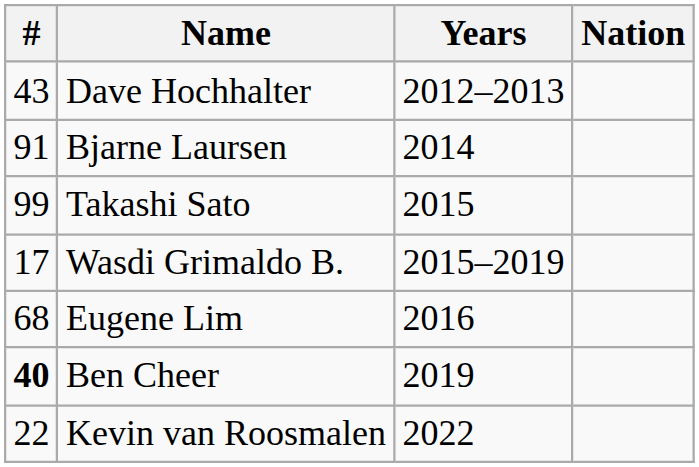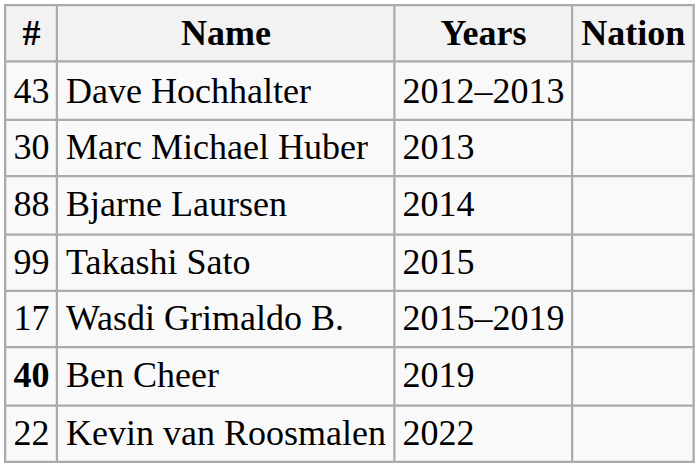 <table class="wikitable sortable">
 <tr>
 <th>#</th>
 <th>Name</th>
 <th>Years</th>
 <th>Nation</th>
 </tr>
 <tr>
 <td>43</td>
 <td>Dave Hochhalter</td>
 <td>2012–2013</td>
 <td></td>
 </tr>
 <tr>
-<td>91</td>
+<td>30</td>
+<td>Marc Michael Huber</td>
+<td>2013</td>
+<td></td>
+</tr>
+<tr>
+<td>88</td>
 <td>Bjarne Laursen</td>
 <td>2014</td>
 <td></td>
 </tr>
 <tr>
 <td>99</td>
 <td>Takashi Sato</td>
 <td>2015</td>
 <td></td>
 </tr>
 <tr>
 <td>17</td>
 <td>Wasdi Grimaldo B.</td>
 <td>2015–2019</td>
 <td></td>
 </tr>
 <tr>
-<td>68</td>
-<td>Eugene Lim</td>
-<td>2016</td>
-<td></td>
-</tr>
-<tr>
 <td><strong>40</strong></td>
 <td>Ben Cheer</td>
 <td>2019</td>
 <td></td>
 </tr>
 <tr>
 <td>22</td>
 <td>Kevin van Roosmalen</td>
 <td>2022</td>
 <td></td>
 </tr>
 </table>
